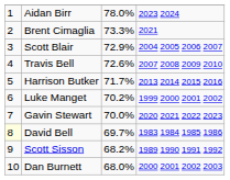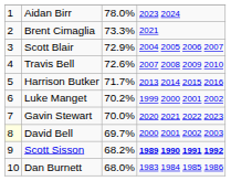 <table class="wikitable">
 <tr>
 </tr>
 <tr>
 <td>1</td>
 <td>Aidan Birr</td>
 <td><abbr>78.0%</abbr></td>
 <td style="font-size:80%;"><a href='#'>2023</a> <a href='#'>2024</a></td>
 </tr>
 <tr>
 <td>2</td>
 <td>Brent Cimaglia</td>
 <td><abbr>73.3%</abbr></td>
 <td style="font-size:80%;"><a href='#'>2021</a></td>
 </tr>
 <tr>
 <td>3</td>
 <td>Scott Blair</td>
 <td><abbr>72.9%</abbr></td>
 <td style="font-size:80%;"><a href='#'>2004</a> <a href='#'>2005</a> <a href='#'>2006</a> <a href='#'>2007</a></td>
 </tr>
 <tr>
 <td>4</td>
 <td>Travis Bell</td>
 <td><abbr>72.6%</abbr></td>
 <td style="font-size:80%;"><a href='#'>2007</a> <a href='#'>2008</a> <a href='#'>2009</a> <a href='#'>2010</a></td>
 </tr>
 <tr>
 <td>5</td>
 <td>Harrison Butker</td>
 <td><abbr>71.7%</abbr></td>
 <td style="font-size:80%;"><a href='#'>2013</a> <a href='#'>2014</a> <a href='#'>2015</a> <a href='#'>2016</a></td>
 </tr>
 <tr>
 <td>6</td>
 <td>Luke Manget</td>
 <td><abbr>70.2%</abbr></td>
 <td style="font-size:80%;"><a href='#'>1999</a> <a href='#'>2000</a> <a href='#'>2001</a> <a href='#'>2002</a></td>
 </tr>
 <tr>
 <td>7</td>
 <td>Gavin Stewart</td>
 <td><abbr>70.0%</abbr></td>
 <td style="font-size:80%;"><a href='#'>2020</a> <a href='#'>2021</a> <a href='#'>2022</a> <a href='#'>2023</a></td>
 </tr>
 <tr>
 <td style="background: lightyellow;">8</td>
 <td>David Bell</td>
 <td><abbr>69.7%</abbr></td>
-<td style="font-size:80%;"><a href='#'>1983</a> <a href='#'>1984</a> <a href='#'>1985</a> <a href='#'>1986</a></td>
+<td style="font-size:80%;"><a href='#'>2000</a> <a href='#'>2001</a> <a href='#'>2002</a> <a href='#'>2003</a><br></td>
 </tr>
 <tr>
 <td>9</td>
 <td><a href='#'>Scott Sisson</a></td>
 <td><abbr>68.2%</abbr></td>
-<td style="font-size:80%;"><a href='#'>1989</a> <a href='#'>1990</a> <a href='#'>1991</a> <a href='#'>1992</a></td>
+<td style="font-size:80%;"><strong><a href='#'>1989</a> <a href='#'>1990</a> <a href='#'>1991</a> <a href='#'>1992</a></strong></td>
 </tr>
 <tr>
 <td>10</td>
 <td>Dan Burnett</td>
 <td><abbr>68.0%</abbr></td>
-<td style="font-size:80%;"><a href='#'>2000</a> <a href='#'>2001</a> <a href='#'>2002</a> <a href='#'>2003</a><br></td>
+<td style="font-size:80%;"><a href='#'>1983</a> <a href='#'>1984</a> <a href='#'>1985</a> <a href='#'>1986</a></td>
 </tr>
 </table>
